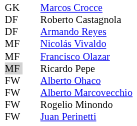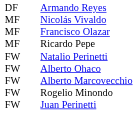 <table style="font-size:90%; margin:0.2em auto;" cellspacing="0" cellpadding="0">
 <tr>
 <th width="25"></th>
 <th width="25"></th>
-</tr>
-<tr>
-<td>GK</td>
-<td></td>
-<td> <a href='#'>Marcos Crocce</a></td>
-</tr>
-<tr>
-<td>DF</td>
-<td></td>
-<td> Roberto Castagnola</td>
 </tr>
 <tr>
 <td>DF</td>
 <td></td>
 <td> <a href='#'>Armando Reyes</a></td>
 </tr>
 <tr>
 <td>MF</td>
 <td></td>
 <td> <a href='#'>Nicolás Vivaldo</a></td>
 </tr>
 <tr>
 <td>MF</td>
 <td></td>
 <td> <a href='#'>Francisco Olazar</a></td>
 </tr>
 <tr>
-<td style="background: lightgrey;">MF</td>
+<td>MF</td>
 <td></td>
 <td> Ricardo Pepe</td>
+</tr>
+<tr>
+<td>FW</td>
+<td></td>
+<td> <a href='#'>Natalio Perinetti</a></td>
 </tr>
 <tr>
 <td>FW</td>
 <td></td>
 <td> <a href='#'>Alberto Ohaco</a></td>
 </tr>
 <tr>
 <td>FW</td>
 <td></td>
 <td> <a href='#'>Alberto Marcovecchio</a></td>
 </tr>
 <tr>
 <td>FW</td>
 <td></td>
 <td> Rogelio Minondo</td>
 </tr>
 <tr>
 <td>FW</td>
 <td></td>
 <td> <a href='#'>Juan Perinetti</a></td>
 </tr>
 </table>
